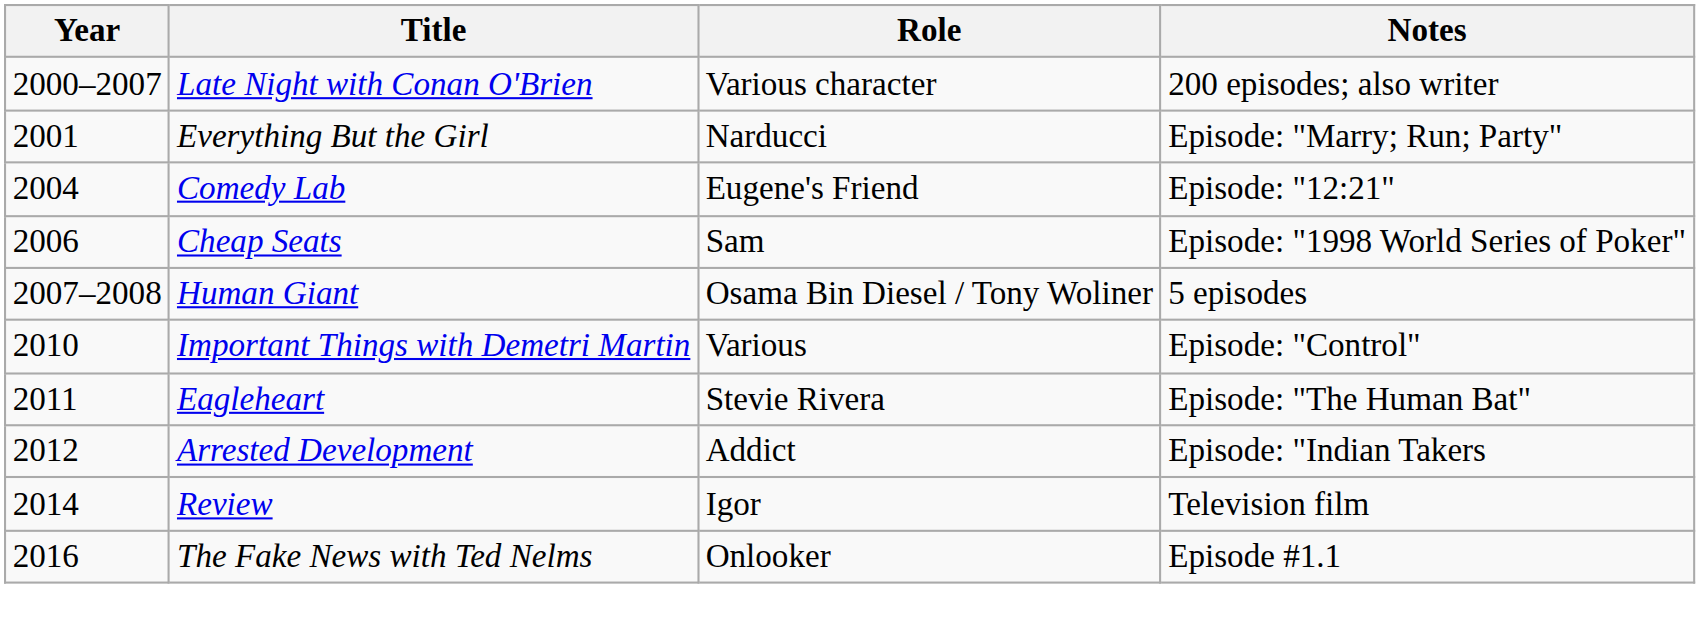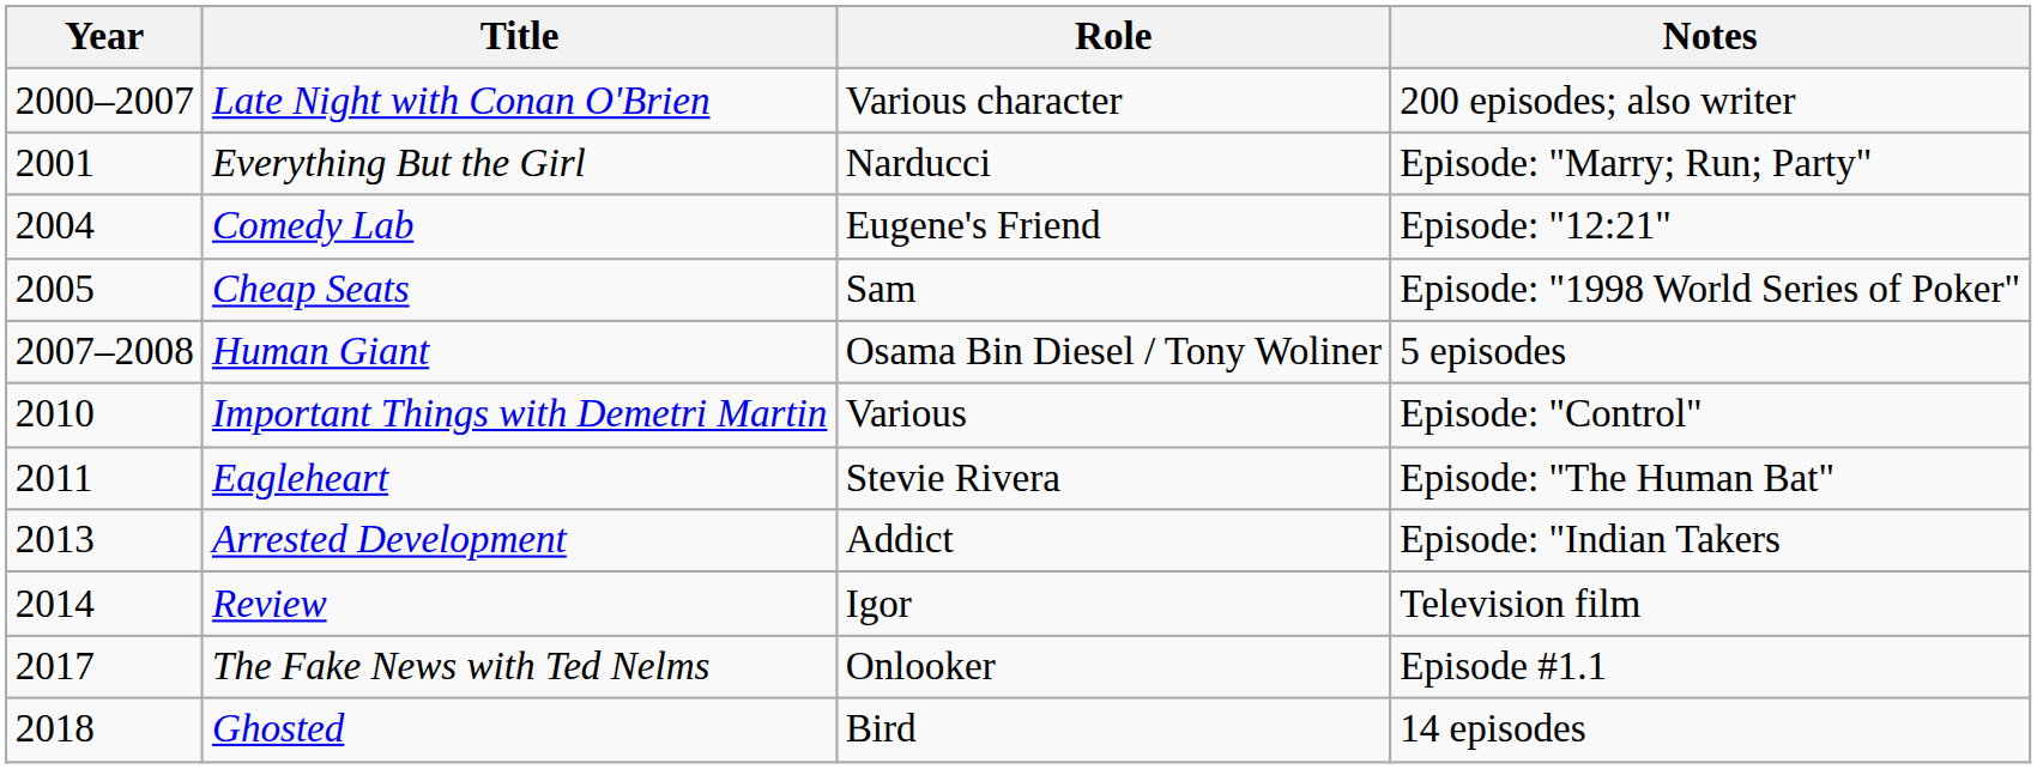 <table class="wikitable sortable">
 <tr>
 <th>Year</th>
 <th>Title</th>
 <th>Role</th>
 <th>Notes</th>
 </tr>
 <tr>
 <td>2000–2007</td>
 <td><em><a href='#'>Late Night with Conan O'Brien</a></em></td>
 <td>Various character</td>
 <td>200 episodes; also writer</td>
 </tr>
 <tr>
 <td>2001</td>
 <td><em>Everything But the Girl</em></td>
 <td>Narducci</td>
 <td>Episode: "Marry; Run; Party"</td>
 </tr>
 <tr>
 <td>2004</td>
 <td><em><a href='#'>Comedy Lab</a></em></td>
 <td>Eugene's Friend</td>
 <td>Episode: "12:21"</td>
 </tr>
 <tr>
-<td>2006</td>
+<td>2005</td>
 <td><a href='#'><em>Cheap Seats</em></a></td>
 <td>Sam</td>
 <td>Episode: "1998 World Series of Poker"</td>
 </tr>
 <tr>
 <td>2007–2008</td>
 <td><em><a href='#'>Human Giant</a></em></td>
 <td>Osama Bin Diesel / Tony Woliner</td>
 <td>5 episodes</td>
 </tr>
 <tr>
 <td>2010</td>
 <td><em><a href='#'>Important Things with Demetri Martin</a></em></td>
 <td>Various</td>
 <td>Episode: "Control"</td>
 </tr>
 <tr>
 <td>2011</td>
 <td><a href='#'><em>Eagleheart</em></a></td>
 <td>Stevie Rivera</td>
 <td>Episode: "The Human Bat"</td>
 </tr>
 <tr>
-<td>2012</td>
+<td>2013</td>
 <td><em><a href='#'>Arrested Development</a></em></td>
 <td>Addict</td>
 <td>Episode: "Indian Takers</td>
 </tr>
 <tr>
 <td>2014</td>
 <td><a href='#'><em>Review</em></a></td>
 <td>Igor</td>
 <td>Television film</td>
 </tr>
 <tr>
-<td>2016</td>
+<td>2017</td>
 <td><em>The Fake News with Ted Nelms</em></td>
 <td>Onlooker</td>
 <td>Episode #1.1</td>
 </tr>
+<tr>
+<td>2018</td>
+<td><a href='#'><em>Ghosted</em></a></td>
+<td>Bird</td>
+<td>14 episodes</td>
+</tr>
 </table>
